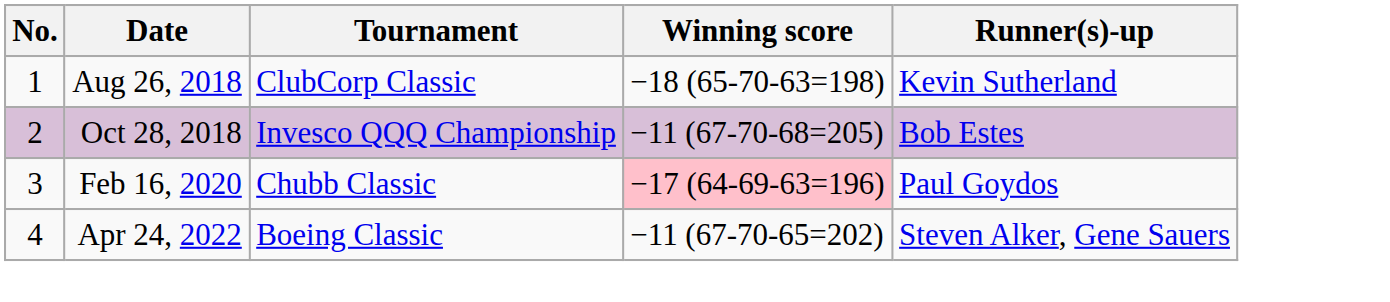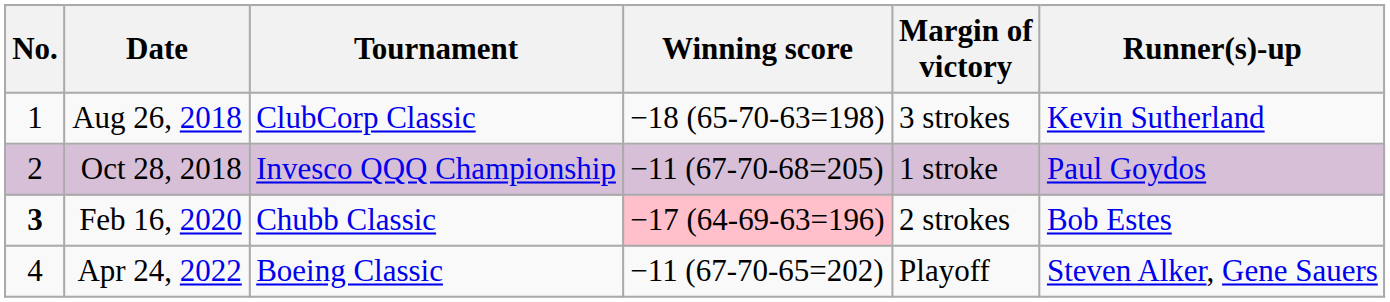 <table class="wikitable" style="font-size:95%;">
 <tr>
 <th>No.</th>
 <th>Date</th>
 <th>Tournament</th>
 <th>Winning score</th>
+<th>Margin of<br>victory</th>
 <th>Runner(s)-up</th>
 </tr>
 <tr>
 <td align=center>1</td>
 <td align=right>Aug 26, <a href='#'>2018</a></td>
 <td><a href='#'>ClubCorp Classic</a></td>
 <td>−18 (65-70-63=198)</td>
+<td>3 strokes</td>
 <td> <a href='#'>Kevin Sutherland</a></td>
 </tr>
 <tr style="background:thistle">
 <td align=center>2</td>
 <td align=right>Oct 28, 2018</td>
 <td><a href='#'>Invesco QQQ Championship</a></td>
 <td>−11 (67-70-68=205)</td>
-<td> <a href='#'>Bob Estes</a></td>
+<td>1 stroke</td>
+<td> <a href='#'>Paul Goydos</a></td>
 </tr>
 <tr>
-<td align=center>3</td>
+<td align=center><strong>3</strong></td>
 <td align=right>Feb 16, <a href='#'>2020</a></td>
 <td><a href='#'>Chubb Classic</a></td>
 <td style="background: pink;">−17 (64-69-63=196)</td>
-<td> <a href='#'>Paul Goydos</a></td>
+<td>2 strokes</td>
+<td> <a href='#'>Bob Estes</a></td>
 </tr>
 <tr>
 <td align=center>4</td>
 <td align=right>Apr 24, <a href='#'>2022</a></td>
 <td><a href='#'>Boeing Classic</a></td>
 <td>−11 (67-70-65=202)</td>
+<td>Playoff</td>
 <td> <a href='#'>Steven Alker</a>,  <a href='#'>Gene Sauers</a></td>
 </tr>
 </table>
